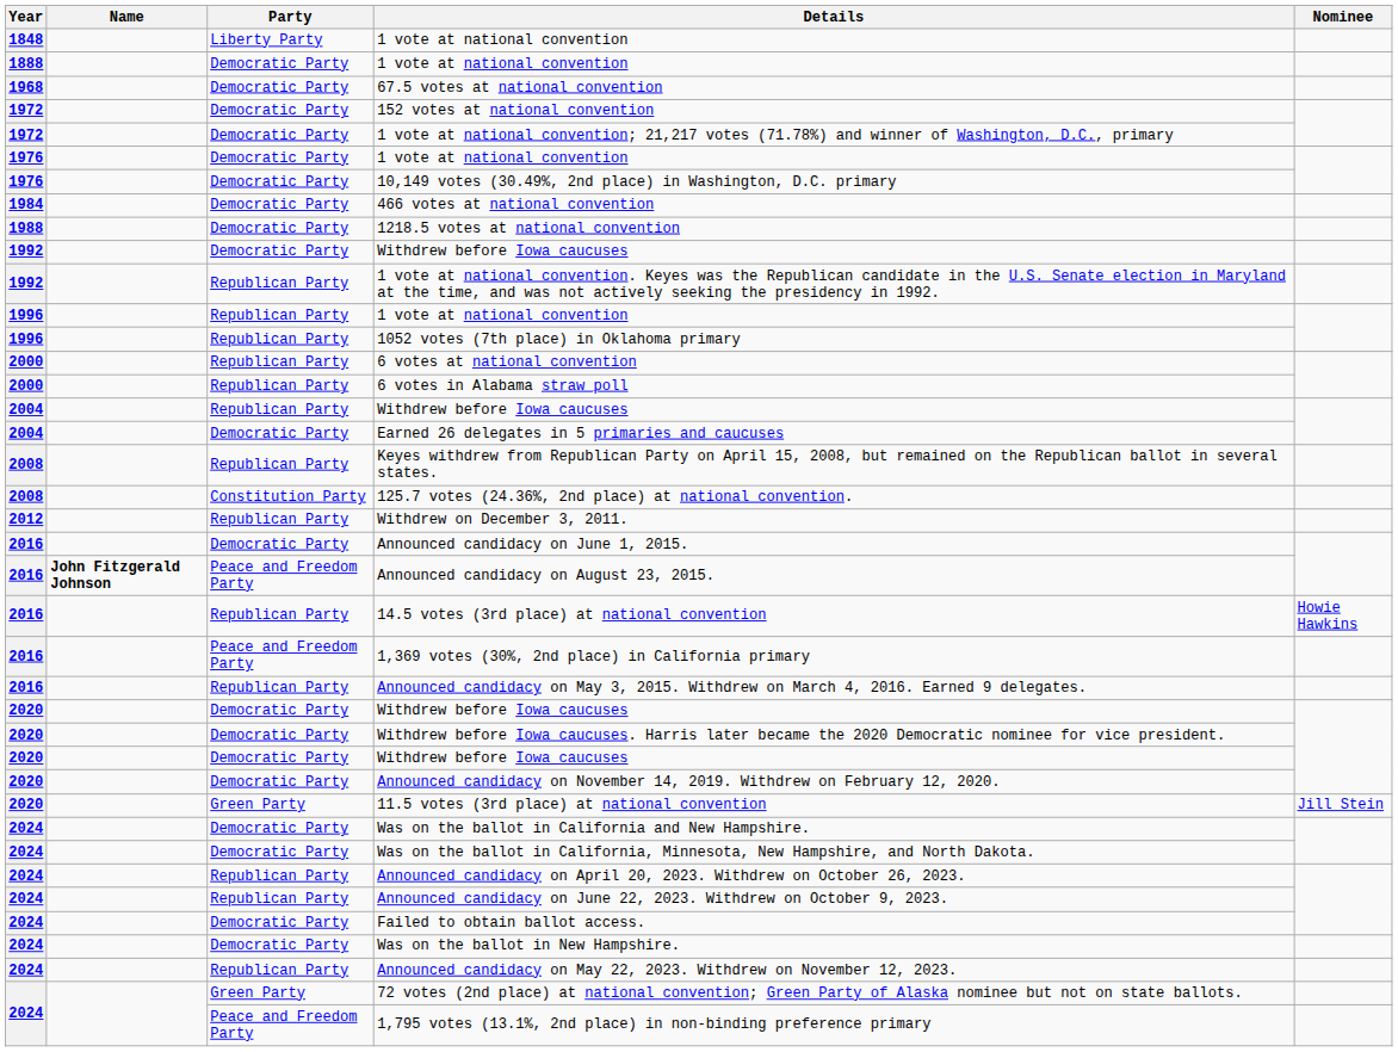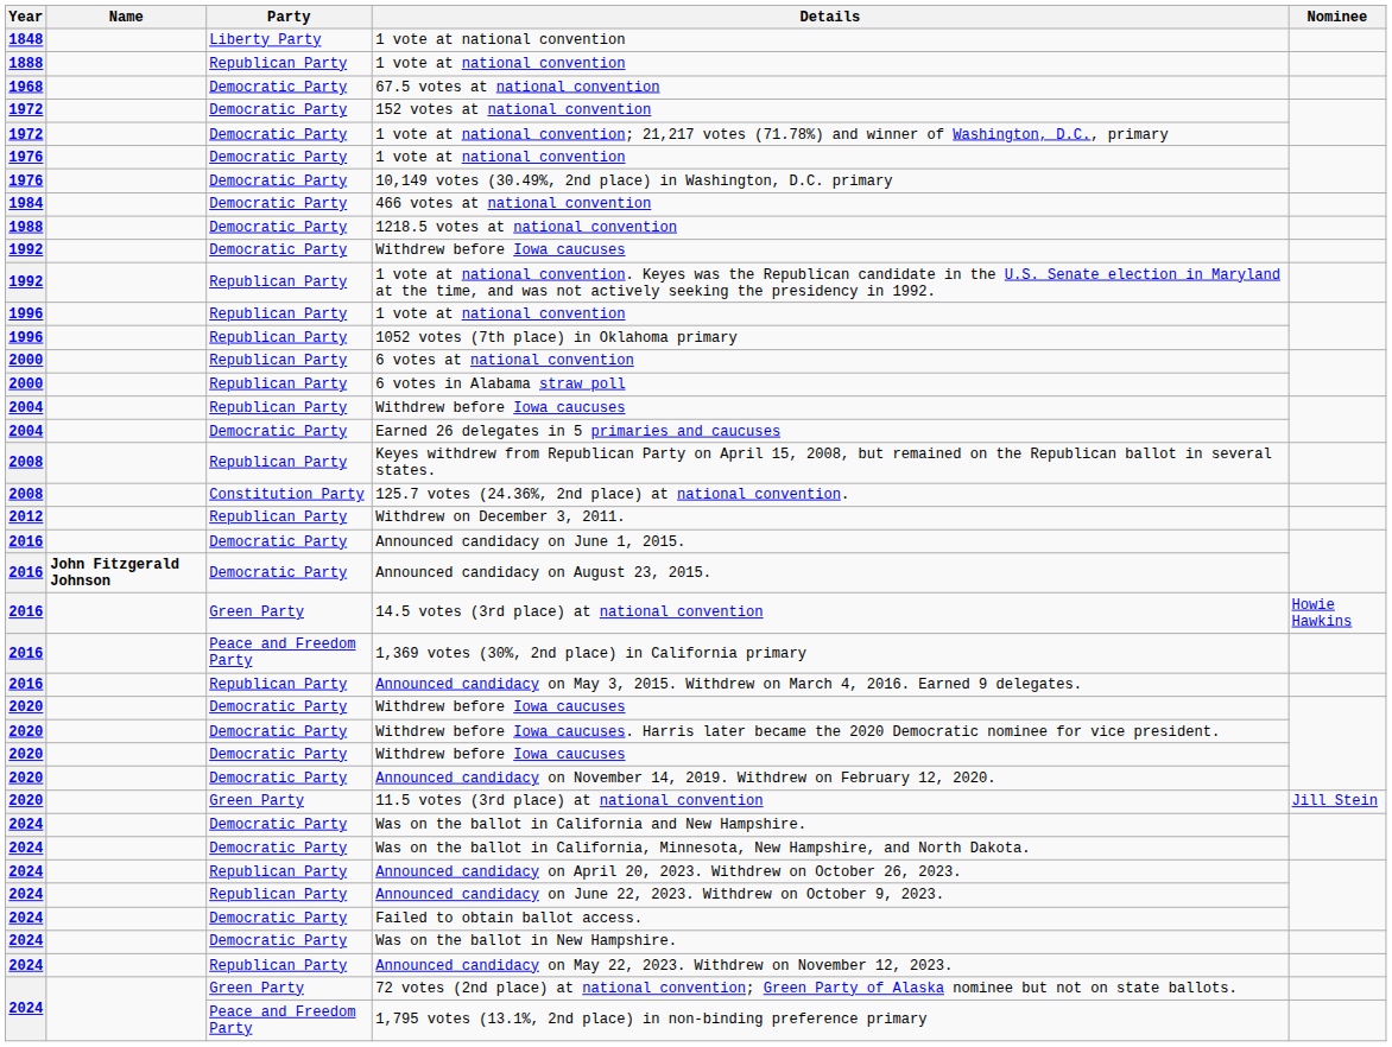 <table class="wikitable sortable">
 <tr>
 <th scope="col">Year</th>
 <th scope="col">Name</th>
 <th scope="col">Party</th>
 <th scope="col" class="unsortable">Details</th>
 <th scope="col">Nominee</th>
 </tr>
 <tr>
 <th scope="row"><a href='#'>1848</a></th>
 <td><strong></strong></td>
 <td><a href='#'>Liberty Party</a></td>
 <td>1 vote at national convention</td>
 <td></td>
 </tr>
 <tr>
 <th scope="row"><a href='#'>1888</a></th>
 <td><strong></strong></td>
-<td><a href='#'>Democratic Party</a></td>
+<td><a href='#'>Republican Party</a></td>
 <td>1 vote at <a href='#'>national convention</a></td>
 <td></td>
 </tr>
 <tr>
 <th scope="row"><a href='#'>1968</a></th>
 <td><strong></strong></td>
 <td><a href='#'>Democratic Party</a></td>
 <td>67.5 votes at <a href='#'>national convention</a></td>
 <td></td>
 </tr>
 <tr>
 <th scope="row"><a href='#'>1972</a></th>
 <td><strong></strong></td>
 <td><a href='#'>Democratic Party</a></td>
 <td>152 votes at <a href='#'>national convention</a></td>
 <td rowspan=2></td>
 </tr>
 <tr>
 <th scope="row"><a href='#'>1972</a></th>
 <td><strong></strong></td>
 <td><a href='#'>Democratic Party</a></td>
 <td>1 vote at <a href='#'>national convention</a>; 21,217 votes (71.78%) and winner of <a href='#'>Washington, D.C.</a>, primary</td>
 </tr>
 <tr>
 <th scope="row"><a href='#'>1976</a></th>
 <td><strong></strong></td>
 <td><a href='#'>Democratic Party</a></td>
 <td>1 vote at <a href='#'>national convention</a></td>
 <td rowspan=2></td>
 </tr>
 <tr>
 <th scope="row"><a href='#'>1976</a></th>
 <td><strong></strong></td>
 <td><a href='#'>Democratic Party</a></td>
 <td>10,149 votes (30.49%, 2nd place) in Washington, D.C. primary</td>
 </tr>
 <tr>
 <th scope="row"><a href='#'>1984</a></th>
 <td><strong></strong></td>
 <td><a href='#'>Democratic Party</a></td>
 <td>466 votes at <a href='#'>national convention</a></td>
 <td></td>
 </tr>
 <tr>
 <th scope="row"><a href='#'>1988</a></th>
 <td><strong></strong></td>
 <td><a href='#'>Democratic Party</a></td>
 <td>1218.5 votes at <a href='#'>national convention</a></td>
 <td></td>
 </tr>
 <tr>
 <th scope="row"><a href='#'>1992</a></th>
 <td><strong></strong></td>
 <td><a href='#'>Democratic Party</a></td>
 <td>Withdrew before <a href='#'>Iowa caucuses</a></td>
 <td></td>
 </tr>
 <tr>
 <th scope="row"><a href='#'>1992</a></th>
 <td><strong></strong></td>
 <td><a href='#'>Republican Party</a></td>
 <td>1 vote at <a href='#'>national convention</a>. Keyes was the Republican candidate in the <a href='#'>U.S. Senate election in Maryland</a> at the time, and was not actively seeking the presidency in 1992.</td>
 <td></td>
 </tr>
 <tr>
 <th scope="row"><a href='#'>1996</a></th>
 <td><strong></strong></td>
 <td><a href='#'>Republican Party</a></td>
 <td>1 vote at <a href='#'>national convention</a></td>
 <td rowspan=2></td>
 </tr>
 <tr>
 <th scope="row"><a href='#'>1996</a></th>
 <td><strong></strong></td>
 <td><a href='#'>Republican Party</a></td>
 <td>1052 votes (7th place) in Oklahoma primary</td>
 </tr>
 <tr>
 <th scope="row"><a href='#'>2000</a></th>
 <td><strong></strong></td>
 <td><a href='#'>Republican Party</a></td>
 <td>6 votes at <a href='#'>national convention</a></td>
 <td rowspan=2></td>
 </tr>
 <tr>
 <th scope="row"><a href='#'>2000</a></th>
 <td><strong></strong></td>
 <td><a href='#'>Republican Party</a></td>
 <td>6 votes in Alabama <a href='#'>straw poll</a></td>
 </tr>
 <tr>
 <th scope="row"><a href='#'>2004</a></th>
 <td><strong></strong></td>
 <td><a href='#'>Republican Party</a></td>
 <td>Withdrew before <a href='#'>Iowa caucuses</a></td>
 <td rowspan=2></td>
 </tr>
 <tr>
 <th scope="row"><a href='#'>2004</a></th>
 <td><strong></strong></td>
 <td><a href='#'>Democratic Party</a></td>
 <td>Earned 26 delegates in 5 <a href='#'>primaries and caucuses</a></td>
 </tr>
 <tr>
 <th scope="row"><a href='#'>2008</a></th>
 <td><strong></strong></td>
 <td><a href='#'>Republican Party</a></td>
 <td>Keyes withdrew from Republican Party on April 15, 2008, but remained on the Republican ballot in several states.</td>
 <td></td>
 </tr>
 <tr>
 <th scope="row"><a href='#'>2008</a></th>
 <td><strong></strong></td>
 <td><a href='#'>Constitution Party</a></td>
 <td>125.7 votes (24.36%, 2nd place) at <a href='#'>national convention</a>.</td>
 <td></td>
 </tr>
 <tr>
 <th scope="row"><a href='#'>2012</a></th>
 <td><strong></strong></td>
 <td><a href='#'>Republican Party</a></td>
 <td>Withdrew on December 3, 2011.</td>
 <td></td>
 </tr>
 <tr>
 <th scope="row"><a href='#'>2016</a></th>
 <td><strong></strong></td>
 <td><a href='#'>Democratic Party</a></td>
 <td>Announced candidacy on June 1, 2015.</td>
 <td rowspan=2></td>
 </tr>
 <tr>
 <th scope="row"><a href='#'>2016</a></th>
 <td><strong>John Fitzgerald Johnson</strong></td>
-<td><a href='#'>Peace and Freedom Party</a></td>
+<td><a href='#'>Democratic Party</a></td>
 <td>Announced candidacy on August 23, 2015.</td>
 </tr>
 <tr>
 <th scope="row"><a href='#'>2016</a></th>
 <td><strong></strong></td>
-<td><a href='#'>Republican Party</a></td>
+<td><a href='#'>Green Party</a></td>
 <td>14.5 votes (3rd place) at <a href='#'>national convention</a></td>
 <td><a href='#'>Howie Hawkins</a></td>
 </tr>
 <tr>
 <th scope="row"><a href='#'>2016</a></th>
 <td><strong></strong></td>
 <td><a href='#'>Peace and Freedom Party</a></td>
 <td>1,369 votes (30%, 2nd place) in California primary</td>
 <td></td>
 </tr>
 <tr>
 <th scope="row"><a href='#'>2016</a></th>
 <td><strong></strong></td>
 <td><a href='#'>Republican Party</a></td>
 <td><a href='#'>Announced candidacy</a> on May 3, 2015. Withdrew on March 4, 2016. Earned 9 delegates.</td>
 <td></td>
 </tr>
 <tr>
 <th scope="row"><a href='#'>2020</a></th>
 <td><strong></strong></td>
 <td><a href='#'>Democratic Party</a></td>
 <td>Withdrew before <a href='#'>Iowa caucuses</a></td>
 <td rowspan=4></td>
 </tr>
 <tr>
 <th scope="row"><a href='#'>2020</a></th>
 <td><strong></strong></td>
 <td><a href='#'>Democratic Party</a></td>
 <td>Withdrew before <a href='#'>Iowa caucuses</a>. Harris later became the 2020 Democratic nominee for vice president.</td>
 </tr>
 <tr>
 <th scope="row"><a href='#'>2020</a></th>
 <td><strong></strong></td>
 <td><a href='#'>Democratic Party</a></td>
 <td>Withdrew before <a href='#'>Iowa caucuses</a></td>
 </tr>
 <tr>
 <th scope="row"><a href='#'>2020</a></th>
 <td><strong></strong></td>
 <td><a href='#'>Democratic Party</a></td>
 <td><a href='#'>Announced candidacy</a> on November 14, 2019. Withdrew on February 12, 2020.</td>
 </tr>
 <tr>
 <th scope="row"><a href='#'>2020</a></th>
 <td><strong></strong></td>
 <td><a href='#'>Green Party</a></td>
 <td>11.5 votes (3rd place) at <a href='#'>national convention</a></td>
 <td><a href='#'>Jill Stein</a></td>
 </tr>
 <tr>
 <th scope="row"><a href='#'>2024</a></th>
 <td><strong></strong></td>
 <td><a href='#'>Democratic Party</a></td>
 <td>Was on the ballot in California and New Hampshire.</td>
 <td rowspan=2></td>
 </tr>
 <tr>
 <th scope="row"><a href='#'>2024</a></th>
 <td><strong></strong></td>
 <td><a href='#'>Democratic Party</a></td>
 <td>Was on the ballot in California, Minnesota, New Hampshire, and North Dakota.</td>
 </tr>
 <tr>
 <th scope="row"><a href='#'>2024</a></th>
 <td><strong></strong></td>
 <td><a href='#'>Republican Party</a></td>
 <td><a href='#'>Announced candidacy</a> on April 20, 2023. Withdrew on October 26, 2023.</td>
 <td rowspan=3></td>
 </tr>
 <tr>
 <th scope="row"><a href='#'>2024</a></th>
 <td><strong></strong></td>
 <td><a href='#'>Republican Party</a></td>
 <td><a href='#'>Announced candidacy</a> on June 22, 2023. Withdrew on October 9, 2023.</td>
 </tr>
 <tr>
 <th scope="row"><a href='#'>2024</a></th>
 <td><strong></strong></td>
 <td><a href='#'>Democratic Party</a></td>
 <td>Failed to obtain ballot access.</td>
 </tr>
 <tr>
 <th scope="row"><a href='#'>2024</a></th>
 <td><strong></strong></td>
 <td><a href='#'>Democratic Party</a></td>
 <td>Was on the ballot in New Hampshire.</td>
 <td></td>
 </tr>
 <tr>
 <th scope="row"><a href='#'>2024</a></th>
 <td><strong></strong></td>
 <td><a href='#'>Republican Party</a></td>
 <td><a href='#'>Announced candidacy</a> on May 22, 2023. Withdrew on November 12, 2023.</td>
 <td></td>
 </tr>
 <tr>
 <th rowspan="2" scope="row"><a href='#'>2024</a></th>
 <td rowspan="2"><strong></strong></td>
 <td><a href='#'>Green Party</a></td>
 <td>72 votes (2nd place) at <a href='#'>national convention</a>; <a href='#'>Green Party of Alaska</a> nominee but not on state ballots.</td>
 <td></td>
 </tr>
 <tr>
 <td><a href='#'>Peace and Freedom Party</a></td>
 <td>1,795 votes (13.1%, 2nd place) in non-binding preference primary</td>
 <td></td>
 </tr>
 </table>
